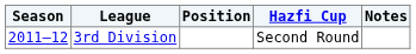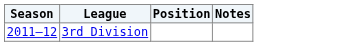 <table border="1" cellpadding="2" style="border-collapse:collapse; text-align:center; font-size:normal;">
 <tr style="background:#f0f6fa;">
 <th>Season</th>
 <th>League</th>
 <th>Position</th>
-<th><a href='#'>Hazfi Cup</a></th>
 <th>Notes</th>
 </tr>
 <tr>
 <td><a href='#'>2011–12</a></td>
 <td><a href='#'>3rd Division</a></td>
 <td></td>
-<td>Second Round</td>
 <td></td>
 </tr>
 </table>
